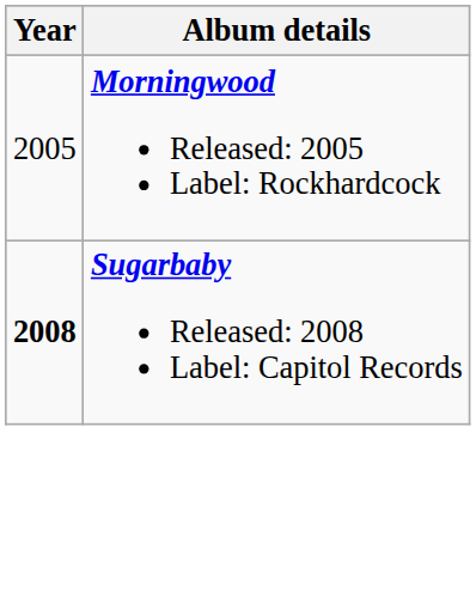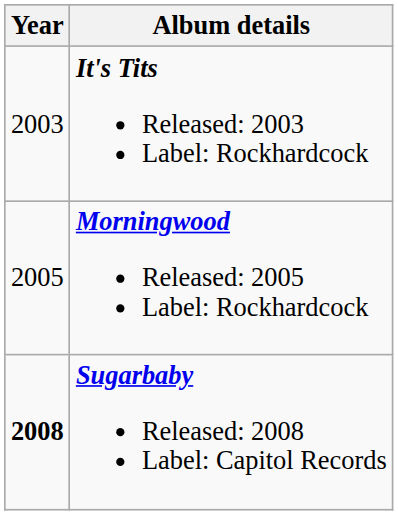 <table class="wikitable">
 <tr>
 <th>Year</th>
 <th>Album details</th>
+</tr>
+<tr>
+<td>2003</td>
+<td style="text-align:left;"><strong><em> It's Tits </em></strong><br><ul><li>Released: 2003</li><li>Label: Rockhardcock</li></ul></td>
 </tr>
 <tr>
 <td>2005</td>
 <td style="text-align:left;"><strong><em><a href='#'>Morningwood</a></em></strong><br><ul><li>Released: 2005</li><li>Label: Rockhardcock</li></ul></td>
 </tr>
 <tr>
 <td><strong>2008</strong></td>
 <td style="text-align:left;"><strong><em><a href='#'>Sugarbaby</a></em></strong><br><ul><li>Released: 2008</li><li>Label: Capitol Records</li></ul></td>
 </tr>
 </table>
